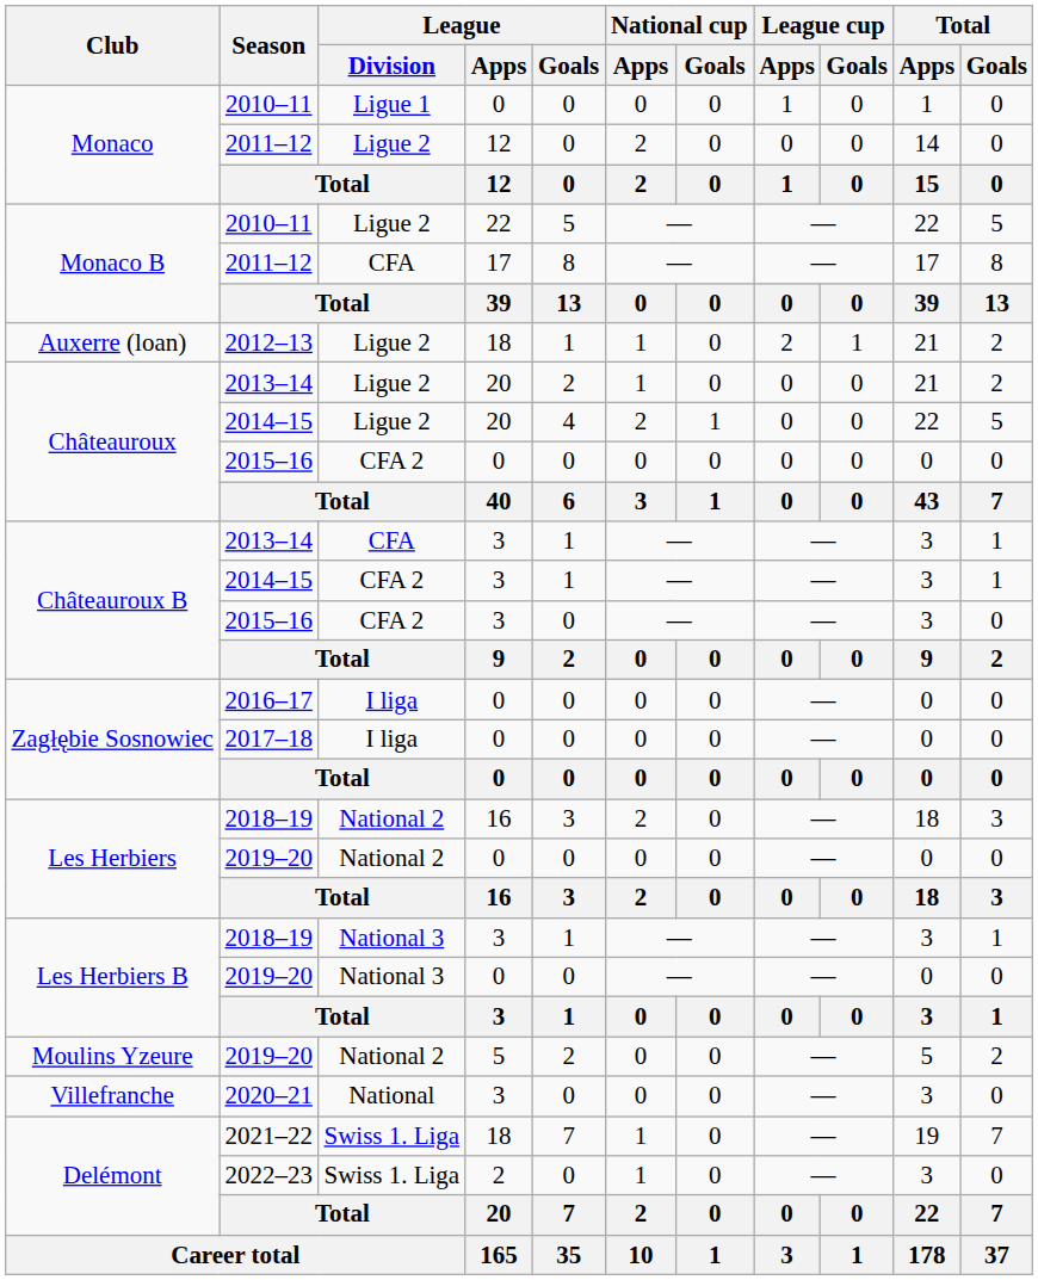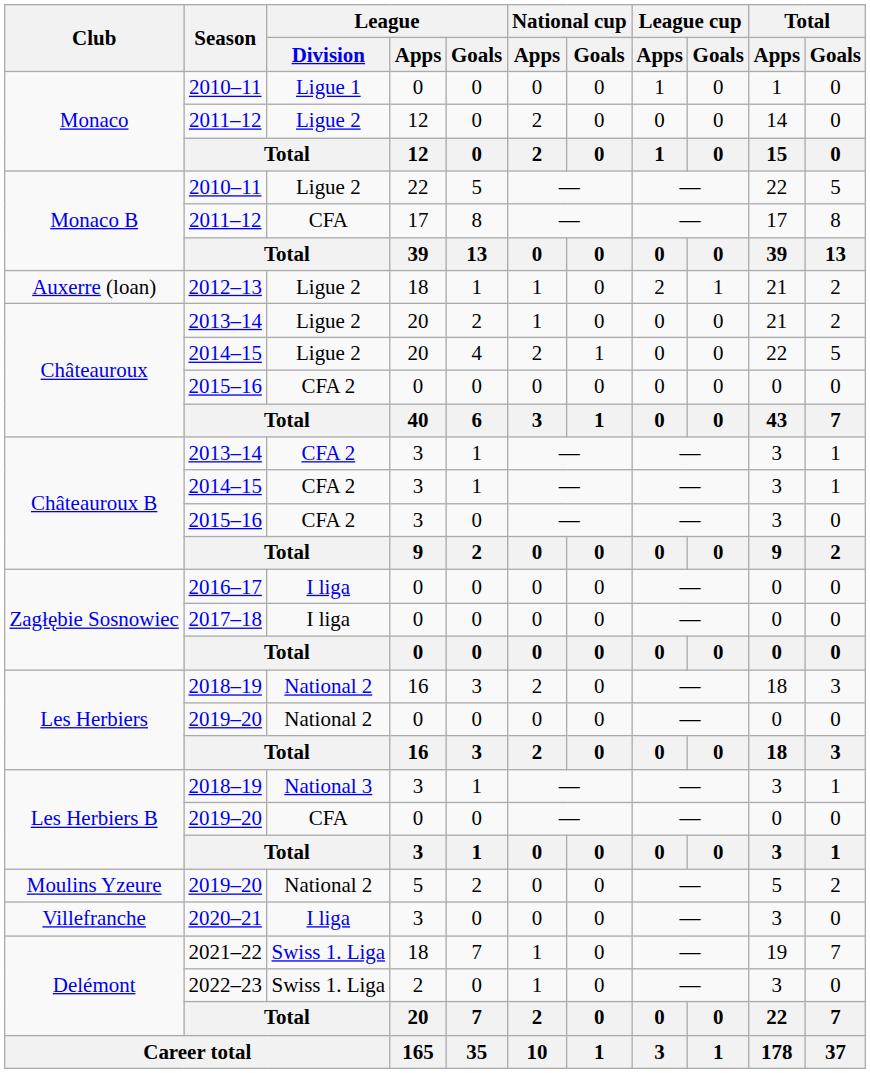 <table class="wikitable" style="text-align:center">
 <tr>
 <th rowspan="2">Club</th>
 <th rowspan="2">Season</th>
 <th colspan="3">League</th>
 <th colspan="2">National cup</th>
 <th colspan="2">League cup</th>
 <th colspan="2">Total</th>
 </tr>
 <tr>
 <th><a href='#'>Division</a></th>
 <th>Apps</th>
 <th>Goals</th>
 <th>Apps</th>
 <th>Goals</th>
 <th>Apps</th>
 <th>Goals</th>
 <th>Apps</th>
 <th>Goals</th>
 </tr>
 <tr>
 <td rowspan="3"><a href='#'>Monaco</a></td>
 <td><a href='#'>2010–11</a></td>
 <td><a href='#'>Ligue 1</a></td>
 <td>0</td>
 <td>0</td>
 <td>0</td>
 <td>0</td>
 <td>1</td>
 <td>0</td>
 <td>1</td>
 <td>0</td>
 </tr>
 <tr>
 <td><a href='#'>2011–12</a></td>
 <td><a href='#'>Ligue 2</a></td>
 <td>12</td>
 <td>0</td>
 <td>2</td>
 <td>0</td>
 <td>0</td>
 <td>0</td>
 <td>14</td>
 <td>0</td>
 </tr>
 <tr>
 <th colspan="2">Total</th>
 <th>12</th>
 <th>0</th>
 <th>2</th>
 <th>0</th>
 <th>1</th>
 <th>0</th>
 <th>15</th>
 <th>0</th>
 </tr>
 <tr>
 <td rowspan="3"><a href='#'>Monaco B</a></td>
 <td><a href='#'>2010–11</a></td>
 <td>Ligue 2</td>
 <td>22</td>
 <td>5</td>
 <td colspan="2">—</td>
 <td colspan="2">—</td>
 <td>22</td>
 <td>5</td>
 </tr>
 <tr>
 <td><a href='#'>2011–12</a></td>
 <td>CFA</td>
 <td>17</td>
 <td>8</td>
 <td colspan="2">—</td>
 <td colspan="2">—</td>
 <td>17</td>
 <td>8</td>
 </tr>
 <tr>
 <th colspan="2">Total</th>
 <th>39</th>
 <th>13</th>
 <th>0</th>
 <th>0</th>
 <th>0</th>
 <th>0</th>
 <th>39</th>
 <th>13</th>
 </tr>
 <tr>
 <td><a href='#'>Auxerre</a> (loan)</td>
 <td><a href='#'>2012–13</a></td>
 <td>Ligue 2</td>
 <td>18</td>
 <td>1</td>
 <td>1</td>
 <td>0</td>
 <td>2</td>
 <td>1</td>
 <td>21</td>
 <td>2</td>
 </tr>
 <tr>
 <td rowspan="4"><a href='#'>Châteauroux</a></td>
 <td><a href='#'>2013–14</a></td>
 <td>Ligue 2</td>
 <td>20</td>
 <td>2</td>
 <td>1</td>
 <td>0</td>
 <td>0</td>
 <td>0</td>
 <td>21</td>
 <td>2</td>
 </tr>
 <tr>
 <td><a href='#'>2014–15</a></td>
 <td>Ligue 2</td>
 <td>20</td>
 <td>4</td>
 <td>2</td>
 <td>1</td>
 <td>0</td>
 <td>0</td>
 <td>22</td>
 <td>5</td>
 </tr>
 <tr>
 <td><a href='#'>2015–16</a></td>
 <td>CFA 2</td>
 <td>0</td>
 <td>0</td>
 <td>0</td>
 <td>0</td>
 <td>0</td>
 <td>0</td>
 <td>0</td>
 <td>0</td>
 </tr>
 <tr>
 <th colspan="2">Total</th>
 <th>40</th>
 <th>6</th>
 <th>3</th>
 <th>1</th>
 <th>0</th>
 <th>0</th>
 <th>43</th>
 <th>7</th>
 </tr>
 <tr>
 <td rowspan="4"><a href='#'>Châteauroux B</a></td>
 <td><a href='#'>2013–14</a></td>
-<td><a href='#'>CFA</a></td>
+<td><a href='#'>CFA 2</a></td>
 <td>3</td>
 <td>1</td>
 <td colspan="2">—</td>
 <td colspan="2">—</td>
 <td>3</td>
 <td>1</td>
 </tr>
 <tr>
 <td><a href='#'>2014–15</a></td>
 <td>CFA 2</td>
 <td>3</td>
 <td>1</td>
 <td colspan="2">—</td>
 <td colspan="2">—</td>
 <td>3</td>
 <td>1</td>
 </tr>
 <tr>
 <td><a href='#'>2015–16</a></td>
 <td>CFA 2</td>
 <td>3</td>
 <td>0</td>
 <td colspan="2">—</td>
 <td colspan="2">—</td>
 <td>3</td>
 <td>0</td>
 </tr>
 <tr>
 <th colspan="2">Total</th>
 <th>9</th>
 <th>2</th>
 <th>0</th>
 <th>0</th>
 <th>0</th>
 <th>0</th>
 <th>9</th>
 <th>2</th>
 </tr>
 <tr>
 <td rowspan="3"><a href='#'>Zagłębie Sosnowiec</a></td>
 <td><a href='#'>2016–17</a></td>
 <td><a href='#'>I liga</a></td>
 <td>0</td>
 <td>0</td>
 <td>0</td>
 <td>0</td>
 <td colspan="2">—</td>
 <td>0</td>
 <td>0</td>
 </tr>
 <tr>
 <td><a href='#'>2017–18</a></td>
 <td>I liga</td>
 <td>0</td>
 <td>0</td>
 <td>0</td>
 <td>0</td>
 <td colspan="2">—</td>
 <td>0</td>
 <td>0</td>
 </tr>
 <tr>
 <th colspan="2">Total</th>
 <th>0</th>
 <th>0</th>
 <th>0</th>
 <th>0</th>
 <th>0</th>
 <th>0</th>
 <th>0</th>
 <th>0</th>
 </tr>
 <tr>
 <td rowspan="3"><a href='#'>Les Herbiers</a></td>
 <td><a href='#'>2018–19</a></td>
 <td><a href='#'>National 2</a></td>
 <td>16</td>
 <td>3</td>
 <td>2</td>
 <td>0</td>
 <td colspan="2">—</td>
 <td>18</td>
 <td>3</td>
 </tr>
 <tr>
 <td><a href='#'>2019–20</a></td>
 <td>National 2</td>
 <td>0</td>
 <td>0</td>
 <td>0</td>
 <td>0</td>
 <td colspan="2">—</td>
 <td>0</td>
 <td>0</td>
 </tr>
 <tr>
 <th colspan="2">Total</th>
 <th>16</th>
 <th>3</th>
 <th>2</th>
 <th>0</th>
 <th>0</th>
 <th>0</th>
 <th>18</th>
 <th>3</th>
 </tr>
 <tr>
 <td rowspan="3"><a href='#'>Les Herbiers B</a></td>
 <td><a href='#'>2018–19</a></td>
 <td><a href='#'>National 3</a></td>
 <td>3</td>
 <td>1</td>
 <td colspan="2">—</td>
 <td colspan="2">—</td>
 <td>3</td>
 <td>1</td>
 </tr>
 <tr>
 <td><a href='#'>2019–20</a></td>
-<td>National 3</td>
+<td>CFA</td>
 <td>0</td>
 <td>0</td>
 <td colspan="2">—</td>
 <td colspan="2">—</td>
 <td>0</td>
 <td>0</td>
 </tr>
 <tr>
 <th colspan="2">Total</th>
 <th>3</th>
 <th>1</th>
 <th>0</th>
 <th>0</th>
 <th>0</th>
 <th>0</th>
 <th>3</th>
 <th>1</th>
 </tr>
 <tr>
 <td><a href='#'>Moulins Yzeure</a></td>
 <td><a href='#'>2019–20</a></td>
 <td>National 2</td>
 <td>5</td>
 <td>2</td>
 <td>0</td>
 <td>0</td>
 <td colspan="2">—</td>
 <td>5</td>
 <td>2</td>
 </tr>
 <tr>
 <td><a href='#'>Villefranche</a></td>
 <td><a href='#'>2020–21</a></td>
-<td>National</td>
+<td><a href='#'>I liga</a></td>
 <td>3</td>
 <td>0</td>
 <td>0</td>
 <td>0</td>
 <td colspan="2">—</td>
 <td>3</td>
 <td>0</td>
 </tr>
 <tr>
 <td rowspan="3"><a href='#'>Delémont</a></td>
 <td>2021–22</td>
 <td><a href='#'>Swiss 1. Liga</a></td>
 <td>18</td>
 <td>7</td>
 <td>1</td>
 <td>0</td>
 <td colspan="2">—</td>
 <td>19</td>
 <td>7</td>
 </tr>
 <tr>
 <td>2022–23</td>
 <td>Swiss 1. Liga</td>
 <td>2</td>
 <td>0</td>
 <td>1</td>
 <td>0</td>
 <td colspan="2">—</td>
 <td>3</td>
 <td>0</td>
 </tr>
 <tr>
 <th colspan="2">Total</th>
 <th>20</th>
 <th>7</th>
 <th>2</th>
 <th>0</th>
 <th>0</th>
 <th>0</th>
 <th>22</th>
 <th>7</th>
 </tr>
 <tr>
 <th colspan="3">Career total</th>
 <th>165</th>
 <th>35</th>
 <th>10</th>
 <th>1</th>
 <th>3</th>
 <th>1</th>
 <th>178</th>
 <th>37</th>
 </tr>
 </table>
